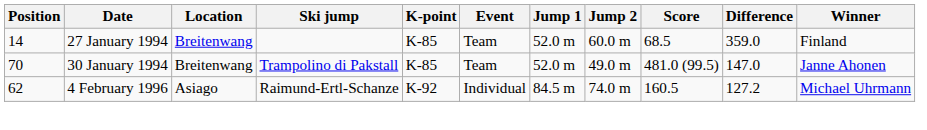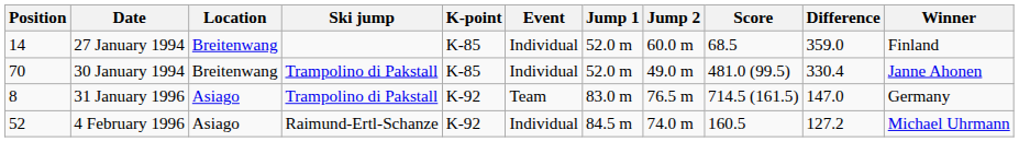 <table class="wikitable">
 <tr>
 <th>Position</th>
 <th>Date</th>
 <th>Location</th>
 <th>Ski jump</th>
 <th>K-point</th>
 <th>Event</th>
 <th>Jump 1</th>
 <th>Jump 2</th>
 <th>Score</th>
 <th>Difference</th>
 <th>Winner</th>
 </tr>
 <tr>
 <td>14</td>
 <td>27 January 1994</td>
 <td><a href='#'>Breitenwang</a></td>
 <td></td>
 <td>K-85</td>
-<td>Team</td>
+<td>Individual</td>
 <td>52.0 m</td>
 <td>60.0 m</td>
 <td>68.5</td>
 <td>359.0</td>
 <td>Finland</td>
 </tr>
 <tr>
 <td>70</td>
 <td>30 January 1994</td>
 <td> Breitenwang</td>
 <td><a href='#'>Trampolino di Pakstall</a></td>
 <td>K-85</td>
-<td>Team</td>
+<td>Individual</td>
 <td>52.0 m</td>
 <td>49.0 m</td>
 <td>481.0 (99.5)</td>
-<td>147.0</td>
+<td>330.4</td>
 <td><a href='#'>Janne Ahonen</a></td>
 </tr>
 <tr>
-<td>62</td>
+<td>8</td>
+<td>31 January 1996</td>
+<td> <a href='#'>Asiago</a></td>
+<td><a href='#'>Trampolino di Pakstall</a></td>
+<td>K-92</td>
+<td>Team</td>
+<td>83.0 m</td>
+<td>76.5 m</td>
+<td>714.5 (161.5)</td>
+<td>147.0</td>
+<td>Germany</td>
+</tr>
+<tr>
+<td>52</td>
 <td>4 February 1996</td>
 <td> Asiago</td>
 <td>Raimund-Ertl-Schanze</td>
 <td>K-92</td>
 <td>Individual</td>
 <td>84.5 m</td>
 <td>74.0 m</td>
 <td>160.5</td>
 <td>127.2</td>
 <td><a href='#'>Michael Uhrmann</a></td>
 </tr>
 </table>
